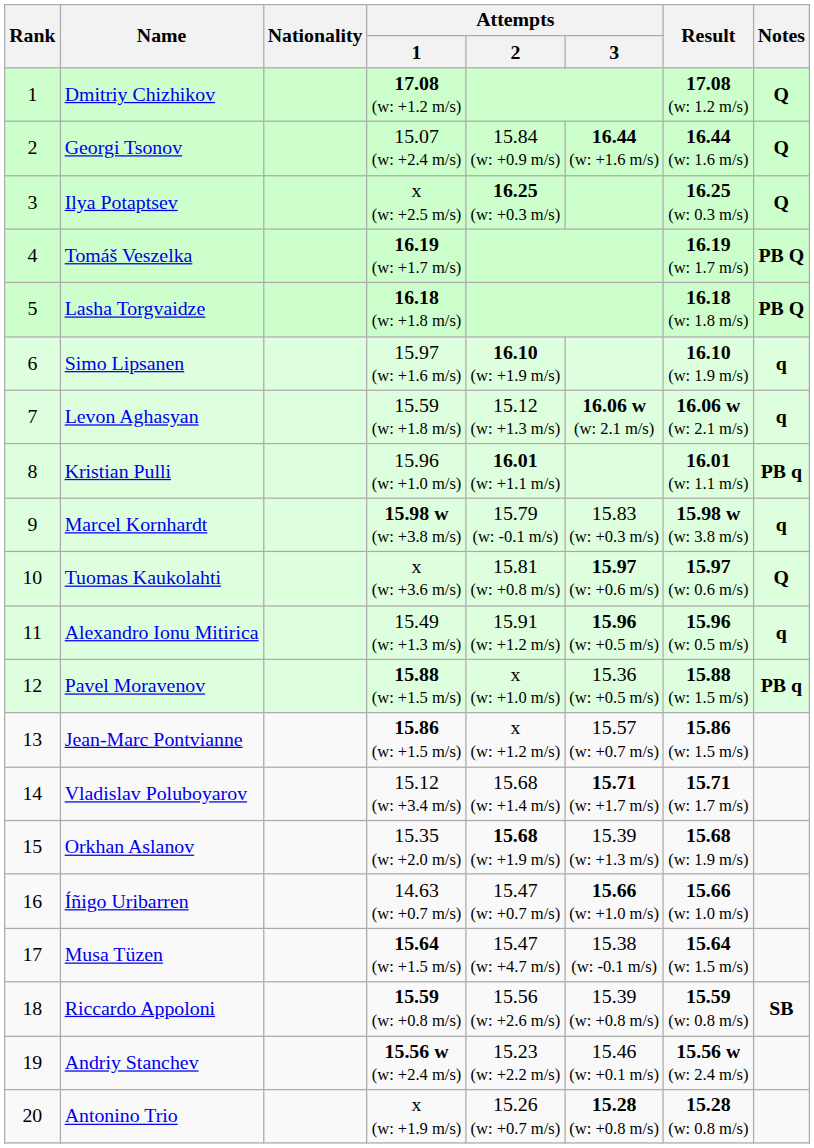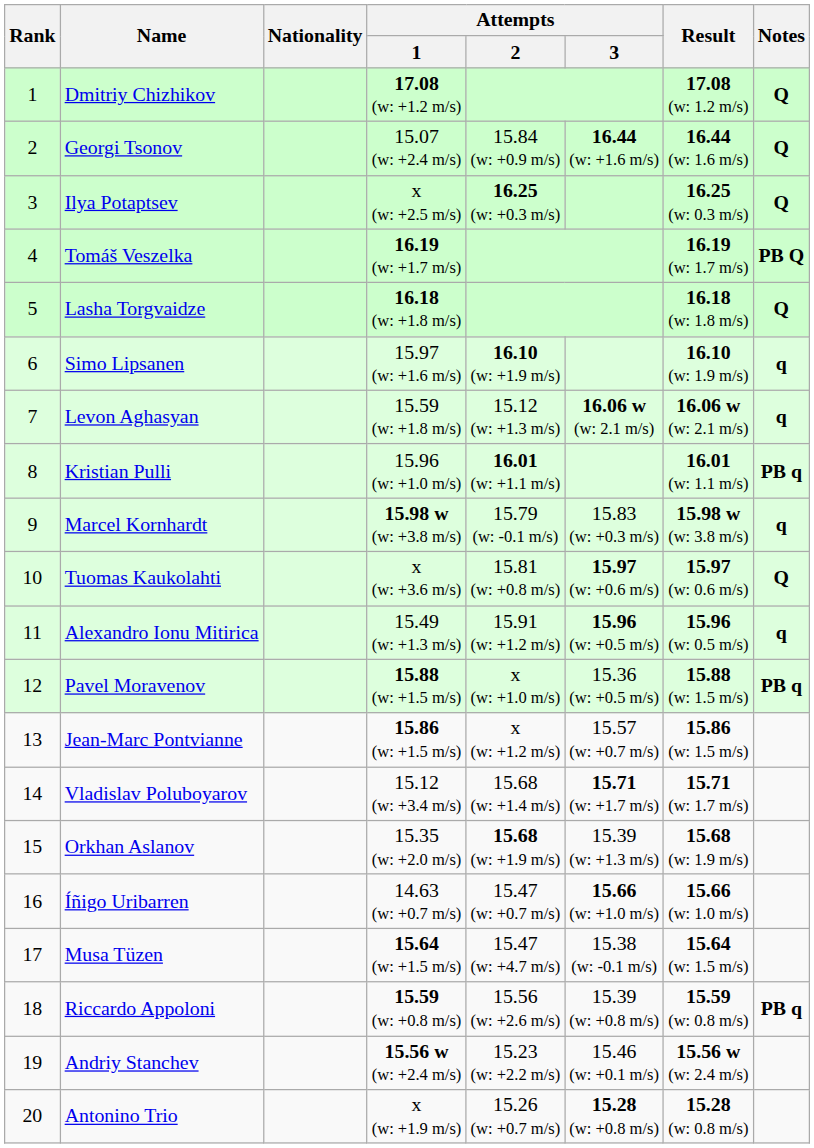 <table class="wikitable sortable" style="text-align:center">
 <tr>
 <th rowspan=2>Rank</th>
 <th rowspan=2>Name</th>
 <th rowspan=2>Nationality</th>
 <th colspan=3>Attempts</th>
 <th rowspan=2>Result</th>
 <th rowspan=2>Notes</th>
 </tr>
 <tr>
 <th>1</th>
 <th>2</th>
 <th>3</th>
 </tr>
 <tr bgcolor=ccffcc>
 <td>1</td>
 <td align=left><a href='#'>Dmitriy Chizhikov</a></td>
 <td align=left></td>
 <td><strong>17.08</strong><br><small>(w: +1.2 m/s)</small></td>
 <td colspan=2></td>
 <td><strong>17.08</strong><br><small>(w: 1.2 m/s)</small></td>
 <td><strong>Q</strong></td>
 </tr>
 <tr bgcolor=ccffcc>
 <td>2</td>
 <td align=left><a href='#'>Georgi Tsonov</a></td>
 <td align=left></td>
 <td>15.07<br><small>(w: +2.4 m/s)</small></td>
 <td>15.84<br><small>(w: +0.9 m/s)</small></td>
 <td><strong>16.44</strong><br><small>(w: +1.6 m/s)</small></td>
 <td><strong>16.44</strong><br><small>(w: 1.6 m/s)</small></td>
 <td><strong>Q</strong></td>
 </tr>
 <tr bgcolor=ccffcc>
 <td>3</td>
 <td align=left><a href='#'>Ilya Potaptsev</a></td>
 <td align=left></td>
 <td>x<br><small>(w: +2.5 m/s)</small></td>
 <td><strong>16.25</strong><br><small>(w: +0.3 m/s)</small></td>
 <td></td>
 <td><strong>16.25</strong><br><small>(w: 0.3 m/s)</small></td>
 <td><strong>Q</strong></td>
 </tr>
 <tr bgcolor=ccffcc>
 <td>4</td>
 <td align=left><a href='#'>Tomáš Veszelka</a></td>
 <td align=left></td>
 <td><strong>16.19</strong><br><small>(w: +1.7 m/s)</small></td>
 <td colspan=2></td>
 <td><strong>16.19</strong><br><small>(w: 1.7 m/s)</small></td>
 <td><strong>PB Q</strong></td>
 </tr>
 <tr bgcolor=ccffcc>
 <td>5</td>
 <td align=left><a href='#'>Lasha Torgvaidze</a></td>
 <td align=left></td>
 <td><strong>16.18</strong><br><small>(w: +1.8 m/s)</small></td>
 <td colspan=2></td>
 <td><strong>16.18</strong><br><small>(w: 1.8 m/s)</small></td>
-<td><strong>PB Q</strong></td>
+<td><strong>Q</strong></td>
 </tr>
 <tr bgcolor=ddffdd>
 <td>6</td>
 <td align=left><a href='#'>Simo Lipsanen</a></td>
 <td align=left></td>
 <td>15.97<br><small>(w: +1.6 m/s)</small></td>
 <td><strong>16.10</strong><br><small>(w: +1.9 m/s)</small></td>
 <td></td>
 <td><strong>16.10</strong><br><small>(w: 1.9 m/s)</small></td>
 <td><strong>q</strong></td>
 </tr>
 <tr bgcolor=ddffdd>
 <td>7</td>
 <td align=left><a href='#'>Levon Aghasyan</a></td>
 <td align=left></td>
 <td>15.59<br><small>(w: +1.8 m/s)</small></td>
 <td>15.12<br><small>(w: +1.3 m/s)</small></td>
 <td><strong>16.06 w</strong><br><small>(w: 2.1 m/s)</small></td>
 <td><strong>16.06 w</strong><br><small>(w: 2.1 m/s)</small></td>
 <td><strong>q</strong></td>
 </tr>
 <tr bgcolor=ddffdd>
 <td>8</td>
 <td align=left><a href='#'>Kristian Pulli</a></td>
 <td align=left></td>
 <td>15.96<br><small>(w: +1.0 m/s)</small></td>
 <td><strong>16.01</strong><br><small>(w: +1.1 m/s)</small></td>
 <td></td>
 <td><strong>16.01</strong><br><small>(w: 1.1 m/s)</small></td>
 <td><strong>PB q</strong></td>
 </tr>
 <tr bgcolor=ddffdd>
 <td>9</td>
 <td align=left><a href='#'>Marcel Kornhardt</a></td>
 <td align=left></td>
 <td><strong>15.98 w</strong><br><small>(w: +3.8 m/s)</small></td>
 <td>15.79<br><small>(w: -0.1 m/s)</small></td>
 <td>15.83<br><small>(w: +0.3 m/s)</small></td>
 <td><strong>15.98 w</strong><br><small>(w: 3.8 m/s)</small></td>
 <td><strong>q</strong></td>
 </tr>
 <tr bgcolor=ddffdd>
 <td>10</td>
 <td align=left><a href='#'>Tuomas Kaukolahti</a></td>
 <td align=left></td>
 <td>x<br><small>(w: +3.6 m/s)</small></td>
 <td>15.81<br><small>(w: +0.8 m/s)</small></td>
 <td><strong>15.97</strong><br><small>(w: +0.6 m/s)</small></td>
 <td><strong>15.97</strong><br><small>(w: 0.6 m/s)</small></td>
 <td><strong>Q</strong></td>
 </tr>
 <tr bgcolor=ddffdd>
 <td>11</td>
 <td align=left><a href='#'>Alexandro Ionu Mitirica</a></td>
 <td align=left></td>
 <td>15.49<br><small>(w: +1.3 m/s)</small></td>
 <td>15.91<br><small>(w: +1.2 m/s)</small></td>
 <td><strong>15.96</strong><br><small>(w: +0.5 m/s)</small></td>
 <td><strong>15.96</strong><br><small>(w: 0.5 m/s)</small></td>
 <td><strong>q</strong></td>
 </tr>
 <tr bgcolor=ddffdd>
 <td>12</td>
 <td align=left><a href='#'>Pavel Moravenov</a></td>
 <td align=left></td>
 <td><strong>15.88</strong><br><small>(w: +1.5 m/s)</small></td>
 <td>x<br><small>(w: +1.0 m/s)</small></td>
 <td>15.36<br><small>(w: +0.5 m/s)</small></td>
 <td><strong>15.88</strong><br><small>(w: 1.5 m/s)</small></td>
 <td><strong>PB q</strong></td>
 </tr>
 <tr>
 <td>13</td>
 <td align=left><a href='#'>Jean-Marc Pontvianne</a></td>
 <td align=left></td>
 <td><strong>15.86</strong><br><small>(w: +1.5 m/s)</small></td>
 <td>x<br><small>(w: +1.2 m/s)</small></td>
 <td>15.57<br><small>(w: +0.7 m/s)</small></td>
 <td><strong>15.86</strong><br><small>(w: 1.5 m/s)</small></td>
 <td></td>
 </tr>
 <tr>
 <td>14</td>
 <td align=left><a href='#'>Vladislav Poluboyarov</a></td>
 <td align=left></td>
 <td>15.12<br><small>(w: +3.4 m/s)</small></td>
 <td>15.68<br><small>(w: +1.4 m/s)</small></td>
 <td><strong>15.71</strong><br><small>(w: +1.7 m/s)</small></td>
 <td><strong>15.71</strong><br><small>(w: 1.7 m/s)</small></td>
 <td></td>
 </tr>
 <tr>
 <td>15</td>
 <td align=left><a href='#'>Orkhan Aslanov</a></td>
 <td align=left></td>
 <td>15.35<br><small>(w: +2.0 m/s)</small></td>
 <td><strong>15.68</strong><br><small>(w: +1.9 m/s)</small></td>
 <td>15.39<br><small>(w: +1.3 m/s)</small></td>
 <td><strong>15.68</strong><br><small>(w: 1.9 m/s)</small></td>
 <td></td>
 </tr>
 <tr>
 <td>16</td>
 <td align=left><a href='#'>Íñigo Uribarren</a></td>
 <td align=left></td>
 <td>14.63<br><small>(w: +0.7 m/s)</small></td>
 <td>15.47<br><small>(w: +0.7 m/s)</small></td>
 <td><strong>15.66</strong><br><small>(w: +1.0 m/s)</small></td>
 <td><strong>15.66</strong><br><small>(w: 1.0 m/s)</small></td>
 <td></td>
 </tr>
 <tr>
 <td>17</td>
 <td align=left><a href='#'>Musa Tüzen</a></td>
 <td align=left></td>
 <td><strong>15.64</strong><br><small>(w: +1.5 m/s)</small></td>
 <td>15.47<br><small>(w: +4.7 m/s)</small></td>
 <td>15.38<br><small>(w: -0.1 m/s)</small></td>
 <td><strong>15.64</strong><br><small>(w: 1.5 m/s)</small></td>
 <td></td>
 </tr>
 <tr>
 <td>18</td>
 <td align=left><a href='#'>Riccardo Appoloni</a></td>
 <td align=left></td>
 <td><strong>15.59</strong><br><small>(w: +0.8 m/s)</small></td>
 <td>15.56<br><small>(w: +2.6 m/s)</small></td>
 <td>15.39<br><small>(w: +0.8 m/s)</small></td>
 <td><strong>15.59</strong><br><small>(w: 0.8 m/s)</small></td>
-<td><strong>SB</strong></td>
+<td><strong>PB q</strong></td>
 </tr>
 <tr>
 <td>19</td>
 <td align=left><a href='#'>Andriy Stanchev</a></td>
 <td align=left></td>
 <td><strong>15.56 w</strong><br><small>(w: +2.4 m/s)</small></td>
 <td>15.23<br><small>(w: +2.2 m/s)</small></td>
 <td>15.46<br><small>(w: +0.1 m/s)</small></td>
 <td><strong>15.56 w</strong><br><small>(w: 2.4 m/s)</small></td>
 <td></td>
 </tr>
 <tr>
 <td>20</td>
 <td align=left><a href='#'>Antonino Trio</a></td>
 <td align=left></td>
 <td>x<br><small>(w: +1.9 m/s)</small></td>
 <td>15.26<br><small>(w: +0.7 m/s)</small></td>
 <td><strong>15.28</strong><br><small>(w: +0.8 m/s)</small></td>
 <td><strong>15.28</strong><br><small>(w: 0.8 m/s)</small></td>
 <td></td>
 </tr>
 </table>
